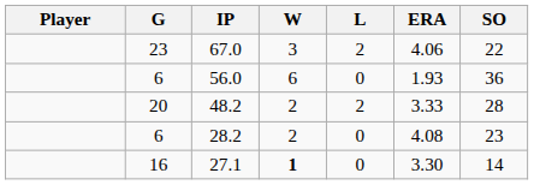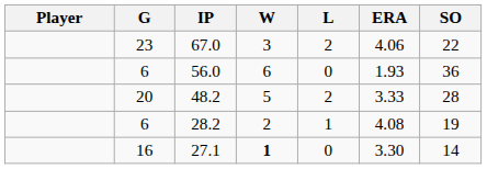 <table class="wikitable sortable">
 <tr>
 <th bgcolor="#DDDDFF" width="16%">Player</th>
 <th bgcolor="#DDDDFF" width="9%">G</th>
 <th bgcolor="#DDDDFF" width="9%">IP</th>
 <th bgcolor="#DDDDFF" width="9%">W</th>
 <th bgcolor="#DDDDFF" width="9%">L</th>
 <th bgcolor="#DDDDFF" width="9%">ERA</th>
 <th bgcolor="#DDDDFF" width="9%">SO</th>
 </tr>
 <tr align="center">
 <td></td>
 <td>23</td>
 <td>67.0</td>
 <td>3</td>
 <td>2</td>
 <td>4.06</td>
 <td>22</td>
 </tr>
 <tr align="center">
 <td></td>
 <td>6</td>
 <td>56.0</td>
 <td>6</td>
 <td>0</td>
 <td>1.93</td>
 <td>36</td>
 </tr>
 <tr align="center">
 <td></td>
 <td>20</td>
 <td>48.2</td>
-<td>2</td>
+<td>5</td>
 <td>2</td>
 <td>3.33</td>
 <td>28</td>
 </tr>
 <tr align="center">
 <td></td>
 <td>6</td>
 <td>28.2</td>
 <td>2</td>
-<td>0</td>
+<td>1</td>
 <td>4.08</td>
-<td>23</td>
+<td>19</td>
 </tr>
 <tr align="center">
 <td></td>
 <td>16</td>
 <td>27.1</td>
 <td><strong>1</strong></td>
 <td>0</td>
 <td>3.30</td>
 <td>14</td>
 </tr>
 </table>
